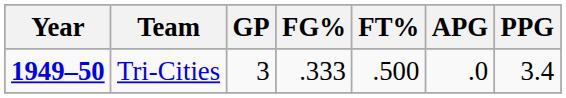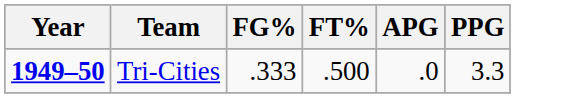 <table class="wikitable sortable" style="font-size:95%; text-align:right;">
 <tr>
 <th>Year</th>
 <th>Team</th>
-<th>GP</th>
 <th>FG%</th>
 <th>FT%</th>
 <th>APG</th>
 <th>PPG</th>
 </tr>
 <tr>
 <td style="text-align:left;"><strong><a href='#'>1949–50</a></strong></td>
 <td style="text-align:left;"><a href='#'>Tri-Cities</a></td>
-<td>3</td>
 <td>.333</td>
 <td>.500</td>
 <td>.0</td>
-<td>3.4</td>
+<td>3.3</td>
 </tr>
 </table>
